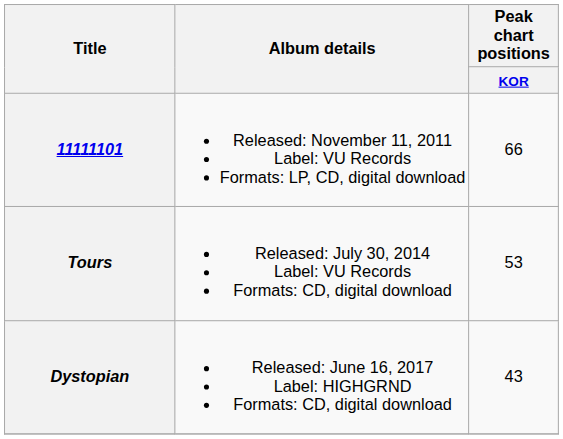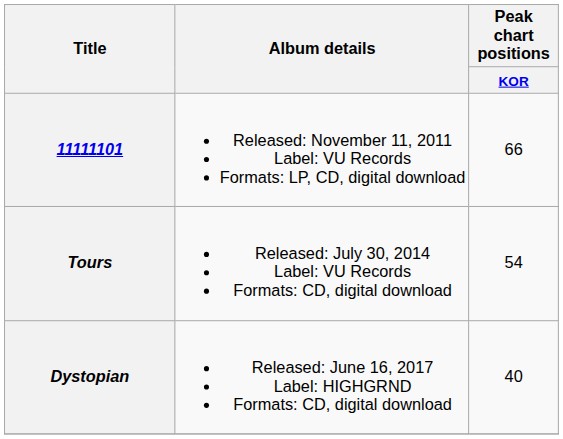 <table class="wikitable plainrowheaders" style="text-align:center;">
 <tr>
 <th scope="col" rowspan="2" style="width:10em;">Title</th>
 <th scope="col" rowspan="2">Album details</th>
 <th scope="col" colspan="1" style="width:5em;">Peak chart positions</th>
 </tr>
 <tr>
 <th><small><a href='#'>KOR</a></small><br></th>
 </tr>
 <tr>
 <th scope="row"><em><a href='#'>11111101</a></em></th>
 <td><br><ul><li>Released: November 11, 2011</li><li>Label: VU Records</li><li>Formats: LP, CD, digital download</li></ul></td>
 <td>66</td>
 </tr>
 <tr>
 <th scope="row"><em>Tours</em></th>
 <td><br><ul><li>Released: July 30, 2014</li><li>Label: VU Records</li><li>Formats: CD, digital download</li></ul></td>
-<td>53</td>
+<td>54</td>
 </tr>
 <tr>
 <th scope="row"><em>Dystopian</em></th>
 <td><br><ul><li>Released: June 16, 2017</li><li>Label: HIGHGRND</li><li>Formats: CD, digital download</li></ul></td>
-<td>43</td>
+<td>40</td>
 </tr>
 <tr>
 </tr>
 </table>
